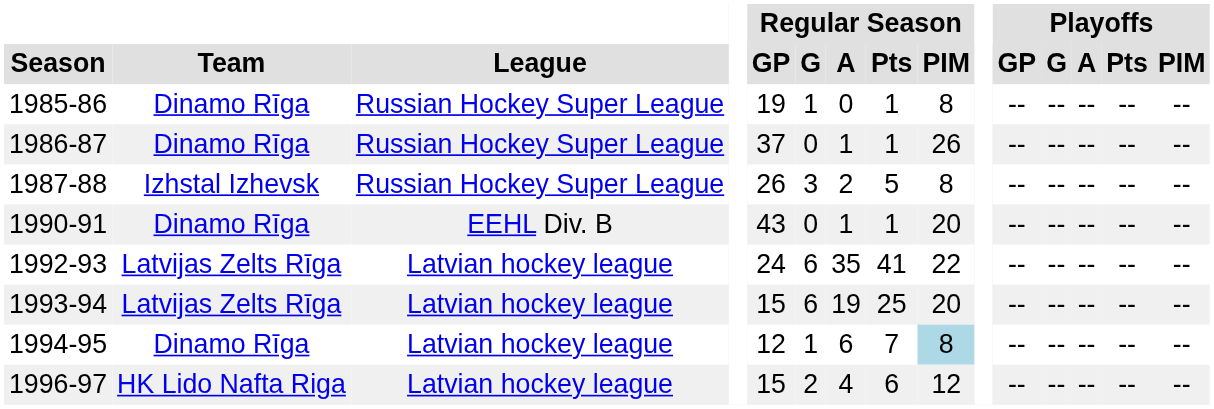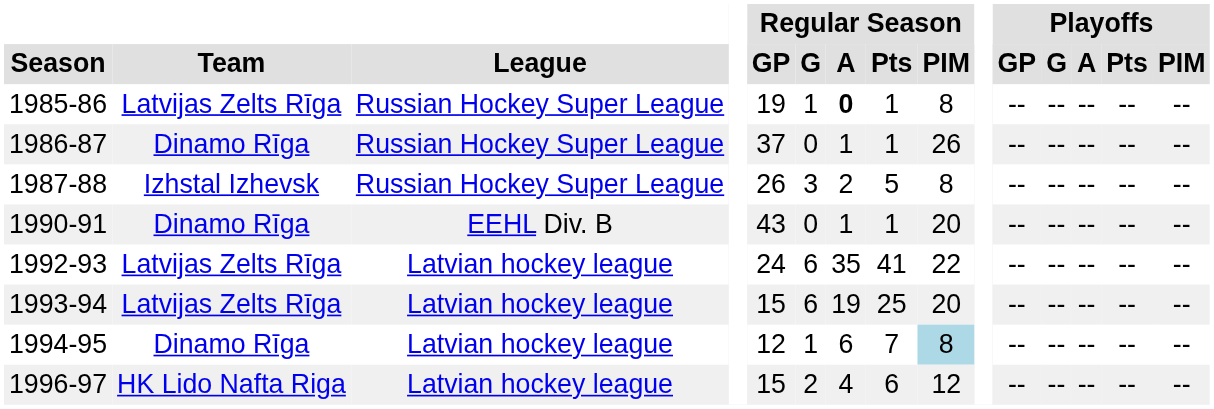 <table BORDER="0" CELLPADDING="3" CELLSPACING="0" ID="Table3">
 <tr ALIGN="center" bgcolor="#e0e0e0">
 <th ALIGN="center" colspan="3" bgcolor="#ffffff"> </th>
 <th ALIGN="center" rowspan="99" bgcolor="#ffffff"> </th>
 <th ALIGN="center" colspan="5">Regular Season</th>
 <th ALIGN="center" rowspan="99" bgcolor="#ffffff"> </th>
 <th ALIGN="center" colspan="5">Playoffs</th>
 </tr>
 <tr ALIGN="center" bgcolor="#e0e0e0">
 <th ALIGN="center">Season</th>
 <th ALIGN="center">Team</th>
 <th ALIGN="center">League</th>
 <th ALIGN="center">GP</th>
 <th ALIGN="center">G</th>
 <th ALIGN="center">A</th>
 <th ALIGN="center">Pts</th>
 <th ALIGN="center">PIM</th>
 <th ALIGN="center">GP</th>
 <th ALIGN="center">G</th>
 <th ALIGN="center">A</th>
 <th ALIGN="center">Pts</th>
 <th ALIGN="center">PIM</th>
 </tr>
 <tr ALIGN="center">
 <td ALIGN="center">1985-86</td>
-<td ALIGN="center"><a href='#'>Dinamo Rīga</a></td>
+<td ALIGN="center"><a href='#'>Latvijas Zelts Rīga</a></td>
 <td ALIGN="center"><a href='#'>Russian Hockey Super League</a></td>
 <td ALIGN="center">19</td>
 <td ALIGN="center">1</td>
-<td ALIGN="center">0</td>
+<td ALIGN="center"><strong>0</strong></td>
 <td ALIGN="center">1</td>
 <td ALIGN="center">8</td>
 <td ALIGN="center">--</td>
 <td ALIGN="center">--</td>
 <td ALIGN="center">--</td>
 <td ALIGN="center">--</td>
 <td ALIGN="center">--</td>
 </tr>
 <tr ALIGN="center" bgcolor="#f0f0f0">
 <td ALIGN="center">1986-87</td>
 <td ALIGN="center"><a href='#'>Dinamo Rīga</a></td>
 <td ALIGN="center"><a href='#'>Russian Hockey Super League</a></td>
 <td ALIGN="center">37</td>
 <td ALIGN="center">0</td>
 <td ALIGN="center">1</td>
 <td ALIGN="center">1</td>
 <td ALIGN="center">26</td>
 <td ALIGN="center">--</td>
 <td ALIGN="center">--</td>
 <td ALIGN="center">--</td>
 <td ALIGN="center">--</td>
 <td ALIGN="center">--</td>
 </tr>
 <tr ALIGN="center">
 <td ALIGN="center">1987-88</td>
 <td ALIGN="center"><a href='#'>Izhstal Izhevsk</a></td>
 <td ALIGN="center"><a href='#'>Russian Hockey Super League</a></td>
 <td ALIGN="center">26</td>
 <td ALIGN="center">3</td>
 <td ALIGN="center">2</td>
 <td ALIGN="center">5</td>
 <td ALIGN="center">8</td>
 <td ALIGN="center">--</td>
 <td ALIGN="center">--</td>
 <td ALIGN="center">--</td>
 <td ALIGN="center">--</td>
 <td ALIGN="center">--</td>
 </tr>
 <tr ALIGN="center" bgcolor="#f0f0f0">
 <td ALIGN="center">1990-91</td>
 <td ALIGN="center"><a href='#'>Dinamo Rīga</a></td>
 <td ALIGN="center"><a href='#'>EEHL</a> Div. B</td>
 <td ALIGN="center">43</td>
 <td ALIGN="center">0</td>
 <td ALIGN="center">1</td>
 <td ALIGN="center">1</td>
 <td ALIGN="center">20</td>
 <td ALIGN="center">--</td>
 <td ALIGN="center">--</td>
 <td ALIGN="center">--</td>
 <td ALIGN="center">--</td>
 <td ALIGN="center">--</td>
 </tr>
 <tr ALIGN="center">
 <td ALIGN="center">1992-93</td>
 <td ALIGN="center"><a href='#'>Latvijas Zelts Rīga</a></td>
 <td ALIGN="center"><a href='#'>Latvian hockey league</a></td>
 <td ALIGN="center">24</td>
 <td ALIGN="center">6</td>
 <td ALIGN="center">35</td>
 <td ALIGN="center">41</td>
 <td ALIGN="center">22</td>
 <td ALIGN="center">--</td>
 <td ALIGN="center">--</td>
 <td ALIGN="center">--</td>
 <td ALIGN="center">--</td>
 <td ALIGN="center">--</td>
 </tr>
 <tr ALIGN="center" bgcolor="#f0f0f0">
 <td ALIGN="center">1993-94</td>
 <td ALIGN="center"><a href='#'>Latvijas Zelts Rīga</a></td>
 <td ALIGN="center"><a href='#'>Latvian hockey league</a></td>
 <td ALIGN="center">15</td>
 <td ALIGN="center">6</td>
 <td ALIGN="center">19</td>
 <td ALIGN="center">25</td>
 <td ALIGN="center">20</td>
 <td ALIGN="center">--</td>
 <td ALIGN="center">--</td>
 <td ALIGN="center">--</td>
 <td ALIGN="center">--</td>
 <td ALIGN="center">--</td>
 </tr>
 <tr ALIGN="center">
 <td ALIGN="center">1994-95</td>
 <td ALIGN="center"><a href='#'>Dinamo Rīga</a></td>
 <td ALIGN="center"><a href='#'>Latvian hockey league</a></td>
 <td ALIGN="center">12</td>
 <td ALIGN="center">1</td>
 <td ALIGN="center">6</td>
 <td ALIGN="center">7</td>
 <td ALIGN="center" style="background: lightblue;">8</td>
 <td ALIGN="center">--</td>
 <td ALIGN="center">--</td>
 <td ALIGN="center">--</td>
 <td ALIGN="center">--</td>
 <td ALIGN="center">--</td>
 </tr>
 <tr ALIGN="center" bgcolor="#f0f0f0">
 <td ALIGN="center">1996-97</td>
 <td ALIGN="center"><a href='#'>HK Lido Nafta Riga</a></td>
 <td ALIGN="center"><a href='#'>Latvian hockey league</a></td>
 <td ALIGN="center">15</td>
 <td ALIGN="center">2</td>
 <td ALIGN="center">4</td>
 <td ALIGN="center">6</td>
 <td ALIGN="center">12</td>
 <td ALIGN="center">--</td>
 <td ALIGN="center">--</td>
 <td ALIGN="center">--</td>
 <td ALIGN="center">--</td>
 <td ALIGN="center">--</td>
 </tr>
 </table>
